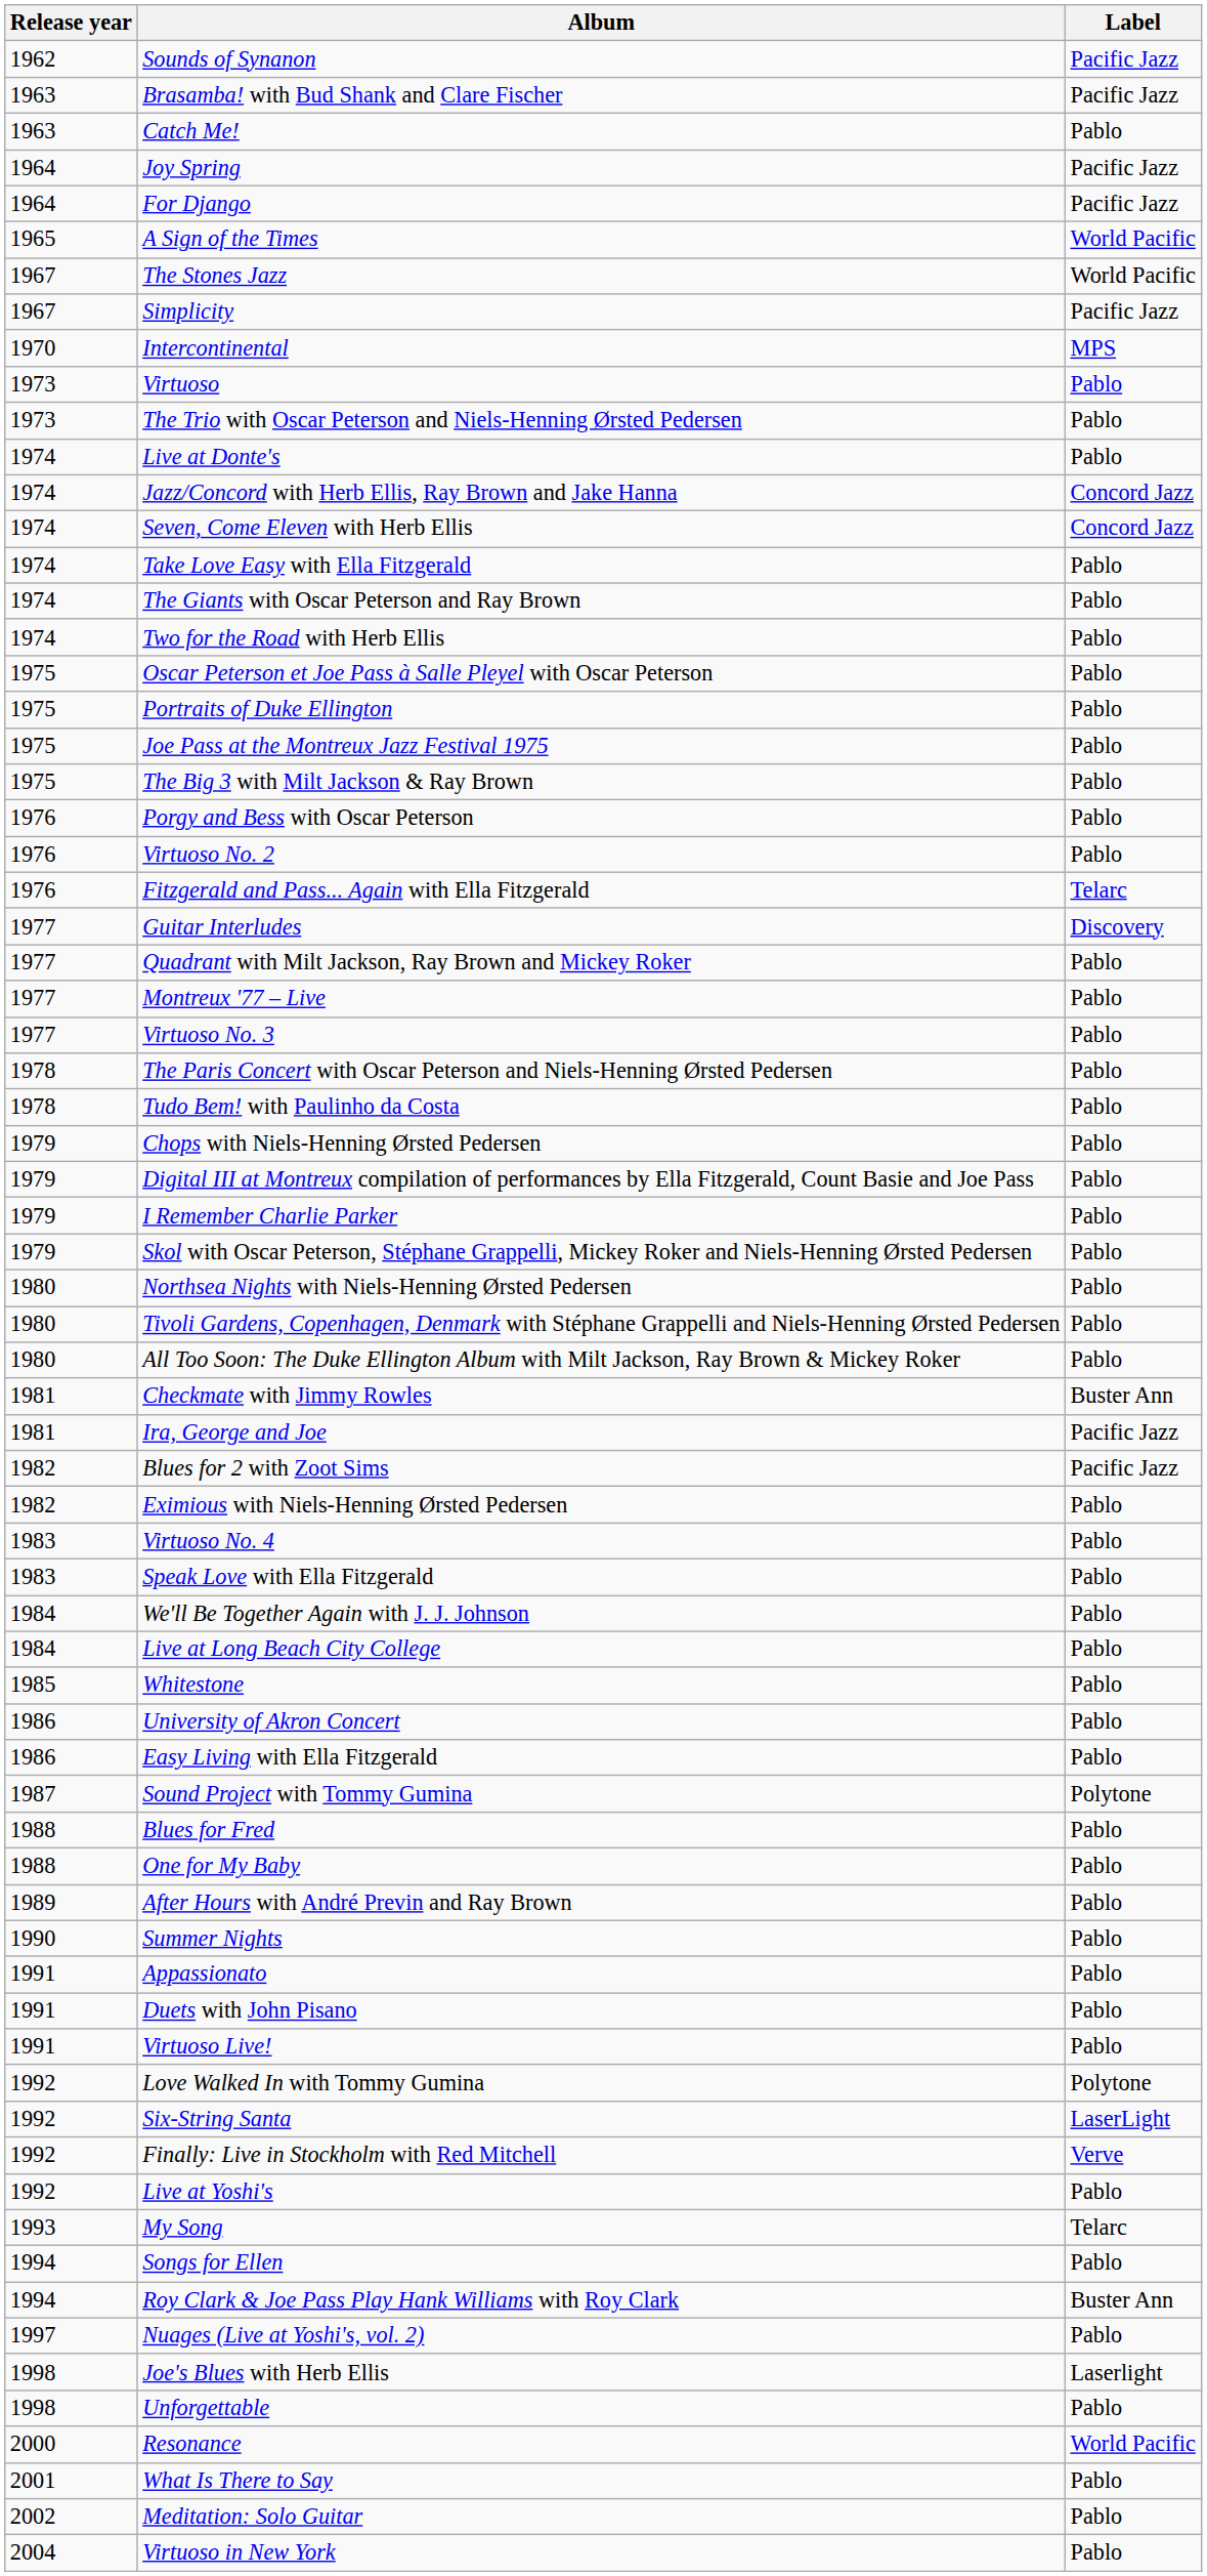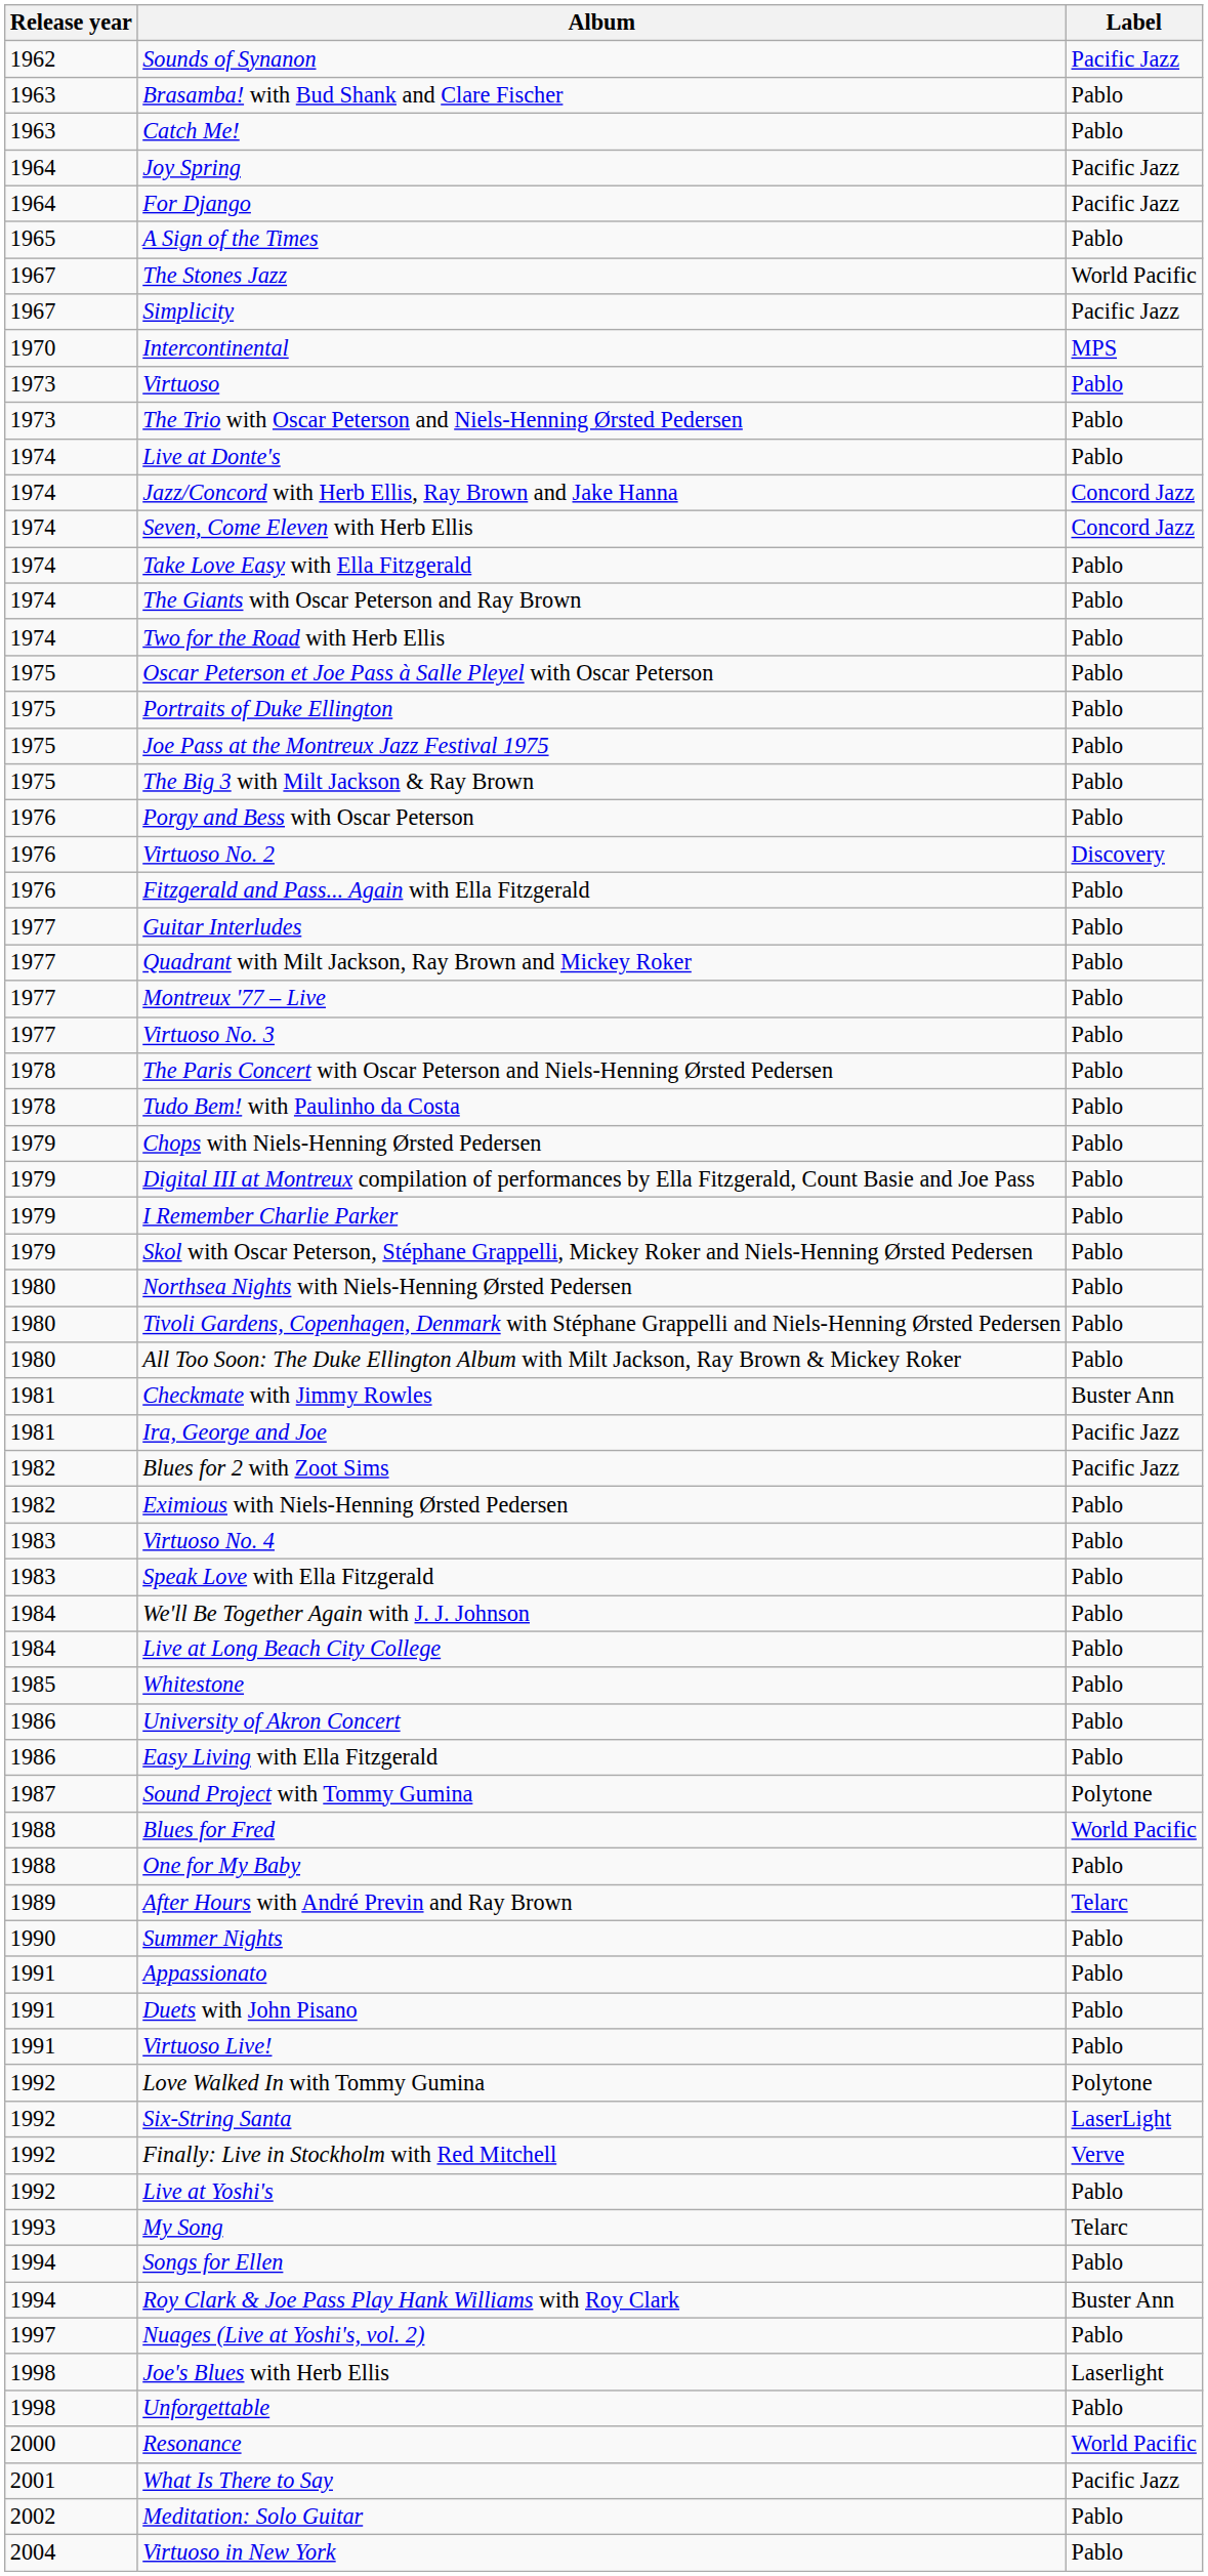 <table class="wikitable sortable">
 <tr>
 <th>Release year</th>
 <th>Album</th>
 <th>Label</th>
 </tr>
 <tr>
 <td>1962</td>
 <td><em><a href='#'>Sounds of Synanon</a></em></td>
 <td><a href='#'>Pacific Jazz</a></td>
 </tr>
 <tr>
 <td>1963</td>
 <td><em><a href='#'>Brasamba!</a></em> with <a href='#'>Bud Shank</a> and <a href='#'>Clare Fischer</a></td>
-<td>Pacific Jazz</td>
+<td>Pablo</td>
 </tr>
 <tr>
 <td>1963</td>
 <td><em><a href='#'>Catch Me!</a></em></td>
 <td>Pablo</td>
 </tr>
 <tr>
 <td>1964</td>
 <td><em><a href='#'>Joy Spring</a></em></td>
 <td>Pacific Jazz</td>
 </tr>
 <tr>
 <td>1964</td>
 <td><em><a href='#'>For Django</a></em></td>
 <td>Pacific Jazz</td>
 </tr>
 <tr>
 <td>1965</td>
 <td><em><a href='#'>A Sign of the Times</a></em></td>
-<td><a href='#'>World Pacific</a></td>
+<td>Pablo</td>
 </tr>
 <tr>
 <td>1967</td>
 <td><em><a href='#'>The Stones Jazz</a></em></td>
 <td>World Pacific</td>
 </tr>
 <tr>
 <td>1967</td>
 <td><em><a href='#'>Simplicity</a></em></td>
 <td>Pacific Jazz</td>
 </tr>
 <tr>
 <td>1970</td>
 <td><em><a href='#'>Intercontinental</a></em></td>
 <td><a href='#'>MPS</a></td>
 </tr>
 <tr>
 <td>1973</td>
 <td><em><a href='#'>Virtuoso</a></em></td>
 <td><a href='#'>Pablo</a></td>
 </tr>
 <tr>
 <td>1973</td>
 <td><em><a href='#'>The Trio</a></em> with <a href='#'>Oscar Peterson</a> and <a href='#'>Niels-Henning Ørsted Pedersen</a></td>
 <td>Pablo</td>
 </tr>
 <tr>
 <td>1974</td>
 <td><em><a href='#'>Live at Donte's</a></em></td>
 <td>Pablo</td>
 </tr>
 <tr>
 <td>1974</td>
 <td><em><a href='#'>Jazz/Concord</a></em> with <a href='#'>Herb Ellis</a>, <a href='#'>Ray Brown</a> and <a href='#'>Jake Hanna</a></td>
 <td><a href='#'>Concord Jazz</a></td>
 </tr>
 <tr>
 <td>1974</td>
 <td><em><a href='#'>Seven, Come Eleven</a></em> with Herb Ellis</td>
 <td><a href='#'>Concord Jazz</a></td>
 </tr>
 <tr>
 <td>1974</td>
 <td><em><a href='#'>Take Love Easy</a></em> with <a href='#'>Ella Fitzgerald</a></td>
 <td>Pablo</td>
 </tr>
 <tr>
 <td>1974</td>
 <td><em><a href='#'>The Giants</a></em> with Oscar Peterson and Ray Brown</td>
 <td>Pablo</td>
 </tr>
 <tr>
 <td>1974</td>
 <td><em><a href='#'>Two for the Road</a></em> with Herb Ellis</td>
 <td>Pablo</td>
 </tr>
 <tr>
 <td>1975</td>
 <td><em><a href='#'>Oscar Peterson et Joe Pass à Salle Pleyel</a></em> with Oscar Peterson</td>
 <td>Pablo</td>
 </tr>
 <tr>
 <td>1975</td>
 <td><em><a href='#'>Portraits of Duke Ellington</a></em></td>
 <td>Pablo</td>
 </tr>
 <tr>
 <td>1975</td>
 <td><em><a href='#'>Joe Pass at the Montreux Jazz Festival 1975</a></em></td>
 <td>Pablo</td>
 </tr>
 <tr>
 <td>1975</td>
 <td><em><a href='#'>The Big 3</a></em> with <a href='#'>Milt Jackson</a> & Ray Brown</td>
 <td>Pablo</td>
 </tr>
 <tr>
 <td>1976</td>
 <td><em><a href='#'>Porgy and Bess</a></em> with Oscar Peterson</td>
 <td>Pablo</td>
 </tr>
 <tr>
 <td>1976</td>
 <td><em><a href='#'>Virtuoso No. 2</a></em></td>
-<td>Pablo</td>
+<td><a href='#'>Discovery</a></td>
 </tr>
 <tr>
 <td>1976</td>
 <td><em><a href='#'>Fitzgerald and Pass... Again</a></em>  with Ella Fitzgerald</td>
-<td><a href='#'>Telarc</a></td>
+<td>Pablo</td>
 </tr>
 <tr>
 <td>1977</td>
 <td><em><a href='#'>Guitar Interludes</a></em></td>
-<td><a href='#'>Discovery</a></td>
+<td>Pablo</td>
 </tr>
 <tr>
 <td>1977</td>
 <td><em><a href='#'>Quadrant</a></em> with Milt Jackson, Ray Brown and <a href='#'>Mickey Roker</a></td>
 <td>Pablo</td>
 </tr>
 <tr>
 <td>1977</td>
 <td><em><a href='#'>Montreux '77 – Live</a></em></td>
 <td>Pablo</td>
 </tr>
 <tr>
 <td>1977</td>
 <td><em><a href='#'>Virtuoso No. 3</a></em></td>
 <td>Pablo</td>
 </tr>
 <tr>
 <td>1978</td>
 <td><em><a href='#'>The Paris Concert</a></em> with Oscar Peterson and Niels-Henning Ørsted Pedersen</td>
 <td>Pablo</td>
 </tr>
 <tr>
 <td>1978</td>
 <td><em><a href='#'>Tudo Bem!</a></em> with <a href='#'>Paulinho da Costa</a></td>
 <td>Pablo</td>
 </tr>
 <tr>
 <td>1979</td>
 <td><em><a href='#'>Chops</a></em> with Niels-Henning Ørsted Pedersen</td>
 <td>Pablo</td>
 </tr>
 <tr>
 <td>1979</td>
 <td><em><a href='#'>Digital III at Montreux</a></em> compilation of performances by Ella Fitzgerald, Count Basie and Joe Pass</td>
 <td>Pablo</td>
 </tr>
 <tr>
 <td>1979</td>
 <td><em><a href='#'>I Remember Charlie Parker</a></em></td>
 <td>Pablo</td>
 </tr>
 <tr>
 <td>1979</td>
 <td><em><a href='#'>Skol</a></em> with Oscar Peterson, <a href='#'>Stéphane Grappelli</a>, Mickey Roker and Niels-Henning Ørsted Pedersen</td>
 <td>Pablo</td>
 </tr>
 <tr>
 <td>1980</td>
 <td><em><a href='#'>Northsea Nights</a></em> with Niels-Henning Ørsted Pedersen</td>
 <td>Pablo</td>
 </tr>
 <tr>
 <td>1980</td>
 <td><em><a href='#'>Tivoli Gardens, Copenhagen, Denmark</a></em> with Stéphane Grappelli and Niels-Henning Ørsted Pedersen</td>
 <td>Pablo</td>
 </tr>
 <tr>
 <td>1980</td>
 <td><em>All Too Soon: The Duke Ellington Album</em> with Milt Jackson, Ray Brown & Mickey Roker</td>
 <td>Pablo</td>
 </tr>
 <tr>
 <td>1981</td>
 <td><em><a href='#'>Checkmate</a></em> with <a href='#'>Jimmy Rowles</a></td>
 <td>Buster Ann</td>
 </tr>
 <tr>
 <td>1981</td>
 <td><em><a href='#'>Ira, George and Joe</a></em></td>
 <td>Pacific Jazz</td>
 </tr>
 <tr>
 <td>1982</td>
 <td><em>Blues for 2</em> with <a href='#'>Zoot Sims</a></td>
 <td>Pacific Jazz</td>
 </tr>
 <tr>
 <td>1982</td>
 <td><em><a href='#'>Eximious</a></em> with Niels-Henning Ørsted Pedersen</td>
 <td>Pablo</td>
 </tr>
 <tr>
 <td>1983</td>
 <td><em><a href='#'>Virtuoso No. 4</a></em></td>
 <td>Pablo</td>
 </tr>
 <tr>
 <td>1983</td>
 <td><em><a href='#'>Speak Love</a></em> with Ella Fitzgerald</td>
 <td>Pablo</td>
 </tr>
 <tr>
 <td>1984</td>
 <td><em>We'll Be Together Again</em> with <a href='#'>J. J. Johnson</a></td>
 <td>Pablo</td>
 </tr>
 <tr>
 <td>1984</td>
 <td><em><a href='#'>Live at Long Beach City College</a></em></td>
 <td>Pablo</td>
 </tr>
 <tr>
 <td>1985</td>
 <td><em><a href='#'>Whitestone</a></em></td>
 <td>Pablo</td>
 </tr>
 <tr>
 <td>1986</td>
 <td><em><a href='#'>University of Akron Concert</a></em></td>
 <td>Pablo</td>
 </tr>
 <tr>
 <td>1986</td>
 <td><em><a href='#'>Easy Living</a></em> with Ella Fitzgerald</td>
 <td>Pablo</td>
 </tr>
 <tr>
 <td>1987</td>
 <td><em><a href='#'>Sound Project</a></em> with <a href='#'>Tommy Gumina</a></td>
 <td>Polytone</td>
 </tr>
 <tr>
 <td>1988</td>
 <td><em><a href='#'>Blues for Fred</a></em></td>
-<td>Pablo</td>
+<td><a href='#'>World Pacific</a></td>
 </tr>
 <tr>
 <td>1988</td>
 <td><em><a href='#'>One for My Baby</a></em></td>
 <td>Pablo</td>
 </tr>
 <tr>
 <td>1989</td>
 <td><em><a href='#'>After Hours</a></em> with <a href='#'>André Previn</a> and Ray Brown</td>
-<td>Pablo</td>
+<td><a href='#'>Telarc</a></td>
 </tr>
 <tr>
 <td>1990</td>
 <td><em><a href='#'>Summer Nights</a></em></td>
 <td>Pablo</td>
 </tr>
 <tr>
 <td>1991</td>
 <td><em><a href='#'>Appassionato</a></em></td>
 <td>Pablo</td>
 </tr>
 <tr>
 <td>1991</td>
 <td><em><a href='#'>Duets</a></em> with <a href='#'>John Pisano</a></td>
 <td>Pablo</td>
 </tr>
 <tr>
 <td>1991</td>
 <td><em><a href='#'>Virtuoso Live!</a></em></td>
 <td>Pablo</td>
 </tr>
 <tr>
 <td>1992</td>
 <td><em>Love Walked In</em> with Tommy Gumina</td>
 <td>Polytone</td>
 </tr>
 <tr>
 <td>1992</td>
 <td><em><a href='#'>Six-String Santa</a></em></td>
 <td><a href='#'>LaserLight</a></td>
 </tr>
 <tr>
 <td>1992</td>
 <td><em>Finally: Live in Stockholm</em> with <a href='#'>Red Mitchell</a></td>
 <td><a href='#'>Verve</a></td>
 </tr>
 <tr>
 <td>1992</td>
 <td><em><a href='#'>Live at Yoshi's</a></em></td>
 <td>Pablo</td>
 </tr>
 <tr>
 <td>1993</td>
 <td><em><a href='#'>My Song</a></em></td>
 <td>Telarc</td>
 </tr>
 <tr>
 <td>1994</td>
 <td><em><a href='#'>Songs for Ellen</a></em></td>
 <td>Pablo</td>
 </tr>
 <tr>
 <td>1994</td>
 <td><em><a href='#'>Roy Clark & Joe Pass Play Hank Williams</a></em> with <a href='#'>Roy Clark</a></td>
 <td>Buster Ann</td>
 </tr>
 <tr>
 <td>1997</td>
 <td><em><a href='#'>Nuages (Live at Yoshi's, vol. 2)</a></em></td>
 <td>Pablo</td>
 </tr>
 <tr>
 <td>1998</td>
 <td><em><a href='#'>Joe's Blues</a></em> with Herb Ellis</td>
 <td>Laserlight</td>
 </tr>
 <tr>
 <td>1998</td>
 <td><em><a href='#'>Unforgettable</a></em></td>
 <td>Pablo</td>
 </tr>
 <tr>
 <td>2000</td>
 <td><em><a href='#'>Resonance</a></em></td>
 <td><a href='#'>World Pacific</a></td>
 </tr>
 <tr>
 <td>2001</td>
 <td><em><a href='#'>What Is There to Say</a></em></td>
-<td>Pablo</td>
+<td>Pacific Jazz</td>
 </tr>
 <tr>
 <td>2002</td>
 <td><em><a href='#'>Meditation: Solo Guitar</a></em></td>
 <td>Pablo</td>
 </tr>
 <tr>
 <td>2004</td>
 <td><em><a href='#'>Virtuoso in New York</a></em></td>
 <td>Pablo</td>
 </tr>
 </table>
